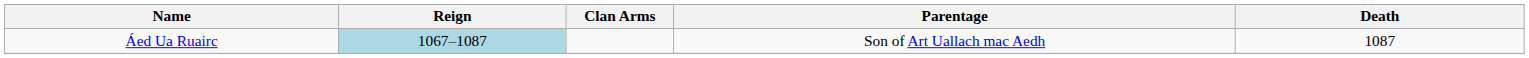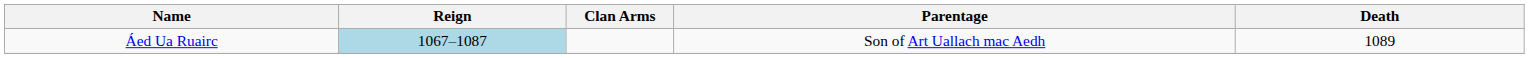 <table style="text-align:center; width:100%" class="wikitable">
 <tr>
 <th style="width:22%">Name</th>
 <th>Reign</th>
 <th style="width:105px">Clan Arms</th>
 <th>Parentage</th>
 <th style="width:19%">Death</th>
 </tr>
 <tr>
 <td><a href='#'>Áed Ua Ruairc</a></td>
 <td style="background: lightblue;">1067–1087</td>
 <td></td>
 <td>Son of <a href='#'>Art Uallach mac Aedh</a></td>
-<td>1087</td>
+<td>1089</td>
 </tr>
 <tr>
 </tr>
 </table>
